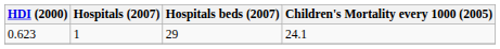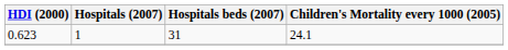 <table class="wikitable" border="1">
 <tr>
 <th><a href='#'>HDI</a> (2000)</th>
 <th>Hospitals (2007)</th>
 <th>Hospitals beds (2007)</th>
 <th>Children's Mortality every 1000 (2005)</th>
 </tr>
 <tr>
 <td>0.623</td>
 <td>1</td>
-<td>29</td>
+<td>31</td>
 <td>24.1</td>
 </tr>
 <tr>
 </tr>
 </table>
